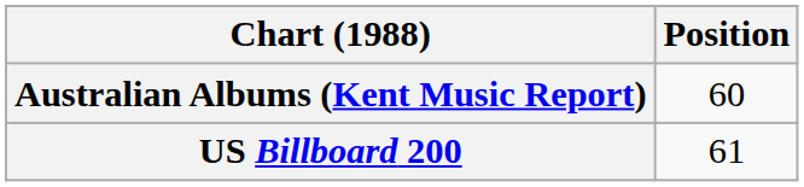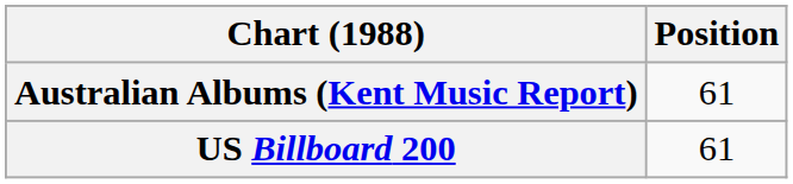 <table class="wikitable sortable plainrowheaders">
 <tr>
 <th scope="col">Chart (1988)</th>
 <th scope="col">Position</th>
 </tr>
 <tr>
 <th scope="row">Australian Albums (<a href='#'>Kent Music Report</a>)</th>
-<td align="center">60</td>
+<td align="center">61</td>
 </tr>
 <tr>
 <th scope="row">US <a href='#'><em>Billboard</em> 200</a></th>
 <td align="center">61</td>
 </tr>
 </table>
